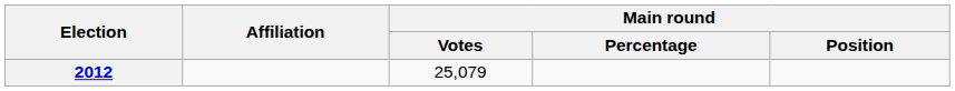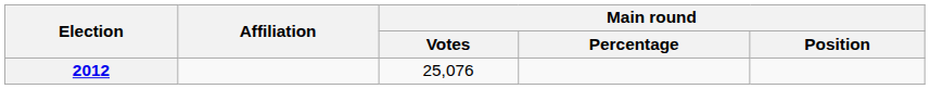 <table class=wikitable width=100%>
 <tr>
 <th rowspan=2>Election</th>
 <th rowspan=2>Affiliation</th>
 <th colspan=3>Main round</th>
 </tr>
 <tr>
 <th>Votes</th>
 <th>Percentage</th>
 <th>Position</th>
 </tr>
 <tr align=center>
 <th><a href='#'>2012</a></th>
 <td></td>
-<td>25,079</td>
+<td>25,076</td>
 <td></td>
 <td></td>
 </tr>
 </table>
